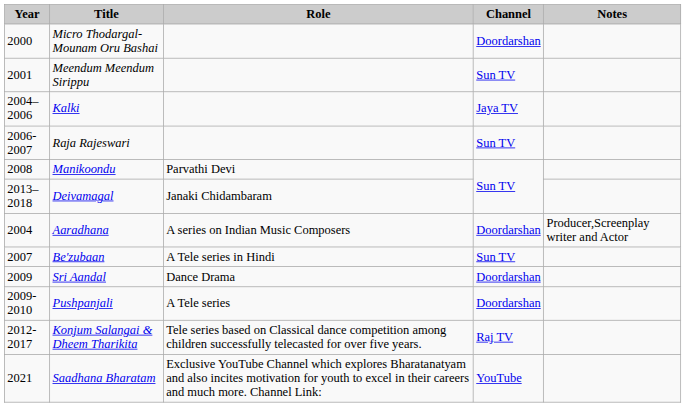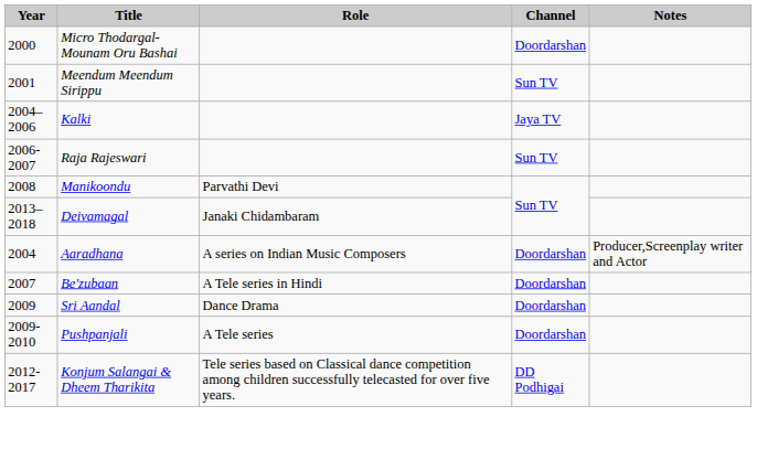 <table class="wikitable">
 <tr>
 <th style="background:#ccc;">Year</th>
 <th style="background:#ccc;">Title</th>
 <th style="background:#ccc;">Role</th>
 <th style="background:#ccc;">Channel</th>
 <th style="background:#ccc;">Notes</th>
 </tr>
 <tr>
 <td>2000</td>
 <td><em>Micro Thodargal- Mounam Oru Bashai</em></td>
 <td></td>
 <td><a href='#'>Doordarshan</a></td>
 <td></td>
 </tr>
 <tr>
 <td>2001</td>
 <td><em>Meendum Meendum Sirippu</em></td>
 <td></td>
 <td><a href='#'>Sun TV</a></td>
 <td></td>
 </tr>
 <tr>
 <td>2004–2006</td>
 <td><a href='#'><em>Kalki</em></a></td>
 <td></td>
 <td><a href='#'>Jaya TV</a></td>
 <td></td>
 </tr>
 <tr>
 <td>2006-2007</td>
 <td><em>Raja Rajeswari</em></td>
 <td></td>
 <td><a href='#'>Sun TV</a></td>
 </tr>
 <tr>
 <td>2008</td>
 <td><em><a href='#'>Manikoondu</a></em></td>
 <td>Parvathi Devi</td>
 <td rowspan="2"><a href='#'>Sun TV</a></td>
 <td></td>
 </tr>
 <tr>
 <td>2013–2018</td>
 <td><em><a href='#'>Deivamagal</a></em></td>
 <td>Janaki Chidambaram</td>
 <td></td>
 </tr>
 <tr>
 <td>2004</td>
 <td><a href='#'><em>Aaradhana</em></a></td>
 <td>A series on Indian Music Composers</td>
 <td><a href='#'>Doordarshan</a></td>
 <td>Producer,Screenplay writer and Actor</td>
 </tr>
 <tr>
 <td>2007</td>
 <td><em><a href='#'>Be'zubaan</a></em></td>
 <td>A Tele series in Hindi</td>
-<td><a href='#'>Sun TV</a></td>
+<td><a href='#'>Doordarshan</a></td>
 <td></td>
 </tr>
 <tr>
 <td>2009</td>
 <td><a href='#'><em>Sri Aandal</em></a></td>
 <td>Dance Drama</td>
 <td><a href='#'>Doordarshan</a></td>
 <td></td>
 </tr>
 <tr>
 <td>2009-2010</td>
 <td><a href='#'><em>Pushpanjali</em></a></td>
 <td>A Tele series</td>
 <td><a href='#'>Doordarshan</a></td>
 <td></td>
 </tr>
 <tr>
 <td>2012-2017</td>
 <td><em><a href='#'>Konjum Salangai & Dheem Tharikita</a></em></td>
 <td>Tele series based on Classical dance competition among children successfully telecasted for over five years.</td>
-<td><a href='#'>Raj TV</a></td>
-<td></td>
-</tr>
-<tr>
-<td>2021</td>
-<td><em><a href='#'>Saadhana Bharatam</a></em></td>
-<td>Exclusive YouTube Channel which explores Bharatanatyam and also incites motivation for youth to excel in their careers and much more. Channel Link:</td>
-<td><a href='#'>YouTube</a></td>
+<td><a href='#'>DD Podhigai</a></td>
 <td></td>
 </tr>
 </table>
